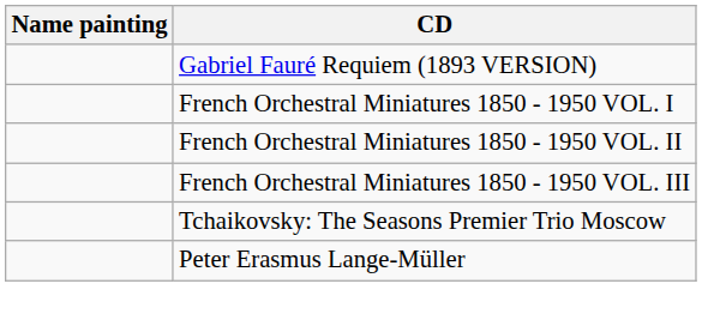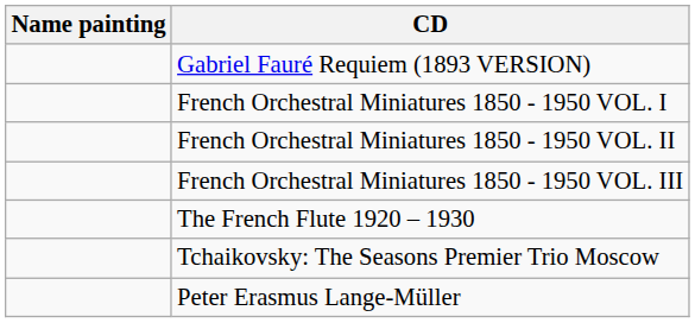 <table class="wikitable">
 <tr>
 <th>Name painting</th>
 <th>CD</th>
 </tr>
 <tr>
 <td></td>
 <td><a href='#'>Gabriel Fauré</a> Requiem (1893 VERSION)</td>
 </tr>
 <tr>
 <td></td>
 <td>French Orchestral Miniatures 1850 - 1950 VOL. I</td>
 </tr>
 <tr>
 <td></td>
 <td>French Orchestral Miniatures 1850 - 1950 VOL. II</td>
 </tr>
 <tr>
 <td></td>
 <td>French Orchestral Miniatures 1850 - 1950 VOL. III</td>
 </tr>
 <tr>
 <td></td>
+<td>The French Flute 1920 – 1930</td>
+</tr>
+<tr>
+<td></td>
 <td>Tchaikovsky: The Seasons Premier Trio Moscow</td>
 </tr>
 <tr>
 <td></td>
 <td>Peter Erasmus Lange-Müller</td>
 </tr>
 </table>
